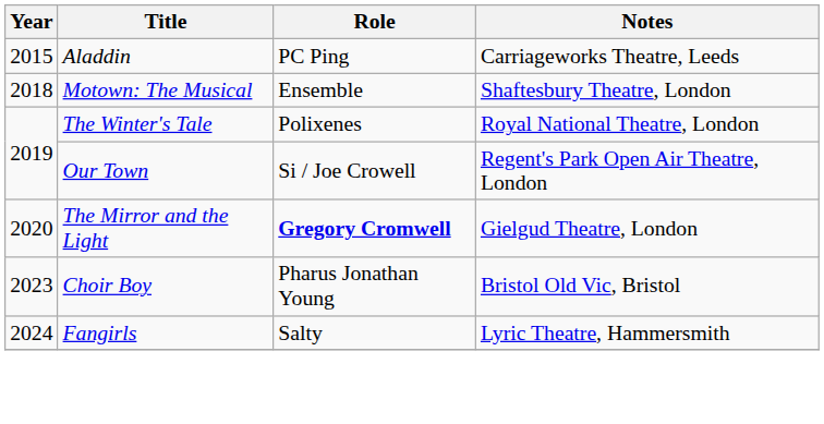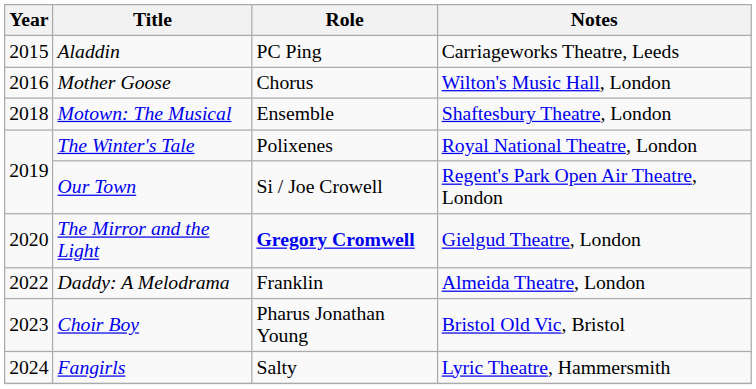 <table class="wikitable sortable">
 <tr>
 <th>Year</th>
 <th>Title</th>
 <th>Role</th>
 <th class="unsortable">Notes</th>
 </tr>
 <tr>
 <td>2015</td>
 <td><em>Aladdin</em></td>
 <td>PC Ping</td>
 <td>Carriageworks Theatre, Leeds</td>
+</tr>
+<tr>
+<td>2016</td>
+<td><em>Mother Goose</em></td>
+<td>Chorus</td>
+<td><a href='#'>Wilton's Music Hall</a>, London</td>
 </tr>
 <tr>
 <td>2018</td>
 <td><em><a href='#'>Motown: The Musical</a></em></td>
 <td>Ensemble</td>
 <td><a href='#'>Shaftesbury Theatre</a>, London</td>
 </tr>
 <tr>
 <td rowspan="2">2019</td>
 <td><em><a href='#'>The Winter's Tale</a></em></td>
 <td>Polixenes</td>
 <td><a href='#'>Royal National Theatre</a>, London</td>
 </tr>
 <tr>
 <td><em><a href='#'>Our Town</a></em></td>
 <td>Si / Joe Crowell</td>
 <td><a href='#'>Regent's Park Open Air Theatre</a>, London</td>
 </tr>
 <tr>
 <td>2020</td>
 <td><em><a href='#'>The Mirror and the Light</a></em></td>
 <td><strong><a href='#'>Gregory Cromwell</a></strong></td>
 <td><a href='#'>Gielgud Theatre</a>, London</td>
 </tr>
 <tr>
+<td>2022</td>
+<td><em>Daddy: A Melodrama</em></td>
+<td>Franklin</td>
+<td><a href='#'>Almeida Theatre</a>, London</td>
+</tr>
+<tr>
 <td>2023</td>
 <td><em><a href='#'>Choir Boy</a></em></td>
 <td>Pharus Jonathan Young</td>
 <td><a href='#'>Bristol Old Vic</a>, Bristol</td>
 </tr>
 <tr>
 <td>2024</td>
 <td><em><a href='#'>Fangirls</a></em></td>
 <td>Salty</td>
 <td><a href='#'>Lyric Theatre</a>, Hammersmith</td>
 </tr>
 <tr>
 </tr>
 </table>
